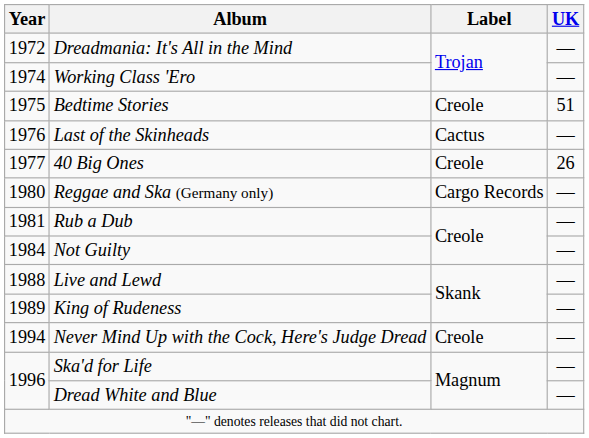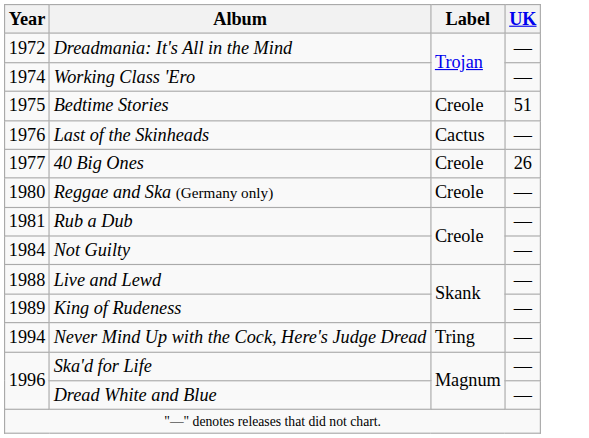 <table class="wikitable">
 <tr>
 <th>Year</th>
 <th>Album</th>
 <th>Label</th>
 <th style="width:15px;"><a href='#'>UK</a><br></th>
 </tr>
 <tr>
 <td>1972</td>
 <td><em>Dreadmania: It's All in the Mind</em></td>
 <td rowspan="2"><a href='#'>Trojan</a></td>
 <td align=center>—</td>
 </tr>
 <tr>
 <td>1974</td>
 <td><em>Working Class 'Ero</em></td>
 <td align=center>—</td>
 </tr>
 <tr>
 <td>1975</td>
 <td><em>Bedtime Stories</em></td>
 <td>Creole</td>
 <td align=center>51</td>
 </tr>
 <tr>
 <td>1976</td>
 <td><em>Last of the Skinheads</em></td>
 <td>Cactus</td>
 <td align=center>—</td>
 </tr>
 <tr>
 <td>1977</td>
 <td><em>40 Big Ones</em></td>
 <td>Creole</td>
 <td align=center>26</td>
 </tr>
 <tr>
 <td>1980</td>
 <td><em>Reggae and Ska</em> <small>(Germany only)</small></td>
-<td>Cargo Records</td>
+<td>Creole</td>
 <td align=center>—</td>
 </tr>
 <tr>
 <td>1981</td>
 <td><em>Rub a Dub</em></td>
 <td rowspan="2">Creole</td>
 <td align=center>—</td>
 </tr>
 <tr>
 <td>1984</td>
 <td><em>Not Guilty</em></td>
 <td align=center>—</td>
 </tr>
 <tr>
 <td>1988</td>
 <td><em>Live and Lewd</em></td>
 <td rowspan="2">Skank</td>
 <td align=center>—</td>
 </tr>
 <tr>
 <td>1989</td>
 <td><em>King of Rudeness</em></td>
 <td align=center>—</td>
 </tr>
 <tr>
 <td>1994</td>
 <td><em>Never Mind Up with the Cock, Here's Judge Dread</em></td>
-<td>Creole</td>
+<td>Tring</td>
 <td align=center>—</td>
 </tr>
 <tr>
 <td rowspan="2">1996</td>
 <td><em>Ska'd for Life</em></td>
 <td rowspan="2">Magnum</td>
 <td align=center>—</td>
 </tr>
 <tr>
 <td><em>Dread White and Blue</em></td>
 <td align=center>—</td>
 </tr>
 <tr>
 <td colspan="4" style="text-align:center; font-size:9pt;">"—" denotes releases that did not chart.</td>
 </tr>
 </table>
